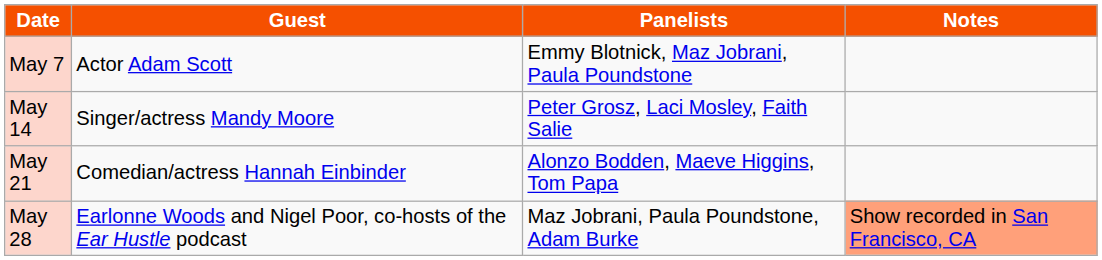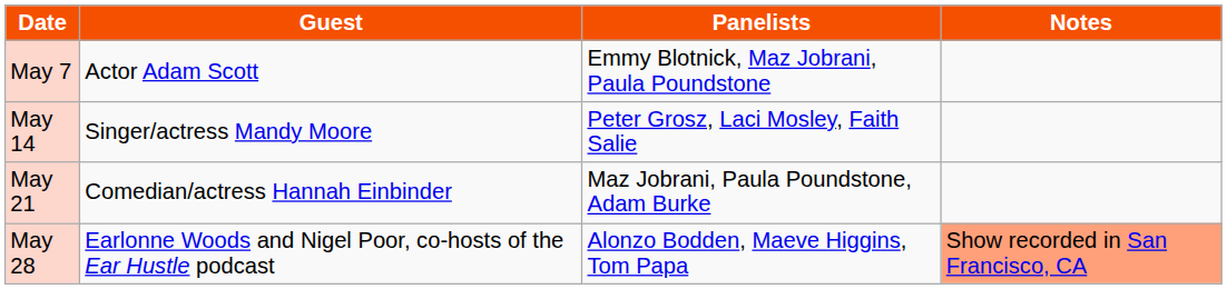 <table class="wikitable">
 <tr>
 <th style="background:#f55000;color:#FFFFFF;">Date</th>
 <th style="background:#f55000;color:#FFFFFF;">Guest</th>
 <th style="background:#f55000;color:#FFFFFF;">Panelists</th>
 <th style="background:#f55000;color:#FFFFFF;">Notes</th>
 </tr>
 <tr>
 <td style="background:#FDD6CC;color:#000000;">May 7</td>
 <td>Actor <a href='#'>Adam Scott</a></td>
 <td>Emmy Blotnick, <a href='#'>Maz Jobrani</a>, <a href='#'>Paula Poundstone</a></td>
 <td></td>
 </tr>
 <tr>
 <td style="background:#FDD6CC;color:#000000;">May 14</td>
 <td>Singer/actress <a href='#'>Mandy Moore</a></td>
 <td><a href='#'>Peter Grosz</a>, <a href='#'>Laci Mosley</a>, <a href='#'>Faith Salie</a></td>
 <td></td>
 </tr>
 <tr>
 <td style="background:#FDD6CC;color:#000000;">May 21</td>
 <td>Comedian/actress <a href='#'>Hannah Einbinder</a></td>
-<td><a href='#'>Alonzo Bodden</a>, <a href='#'>Maeve Higgins</a>, <a href='#'>Tom Papa</a></td>
+<td>Maz Jobrani, Paula Poundstone, <a href='#'>Adam Burke</a></td>
 <td></td>
 </tr>
 <tr>
 <td style="background:#FDD6CC;color:#000000;">May 28</td>
 <td><a href='#'>Earlonne Woods</a> and Nigel Poor, co-hosts of the <em><a href='#'>Ear Hustle</a></em> podcast</td>
-<td>Maz Jobrani, Paula Poundstone, <a href='#'>Adam Burke</a></td>
+<td><a href='#'>Alonzo Bodden</a>, <a href='#'>Maeve Higgins</a>, <a href='#'>Tom Papa</a></td>
 <td style="background: lightsalmon;">Show recorded in <a href='#'>San Francisco, CA</a> </td>
 </tr>
 </table>
